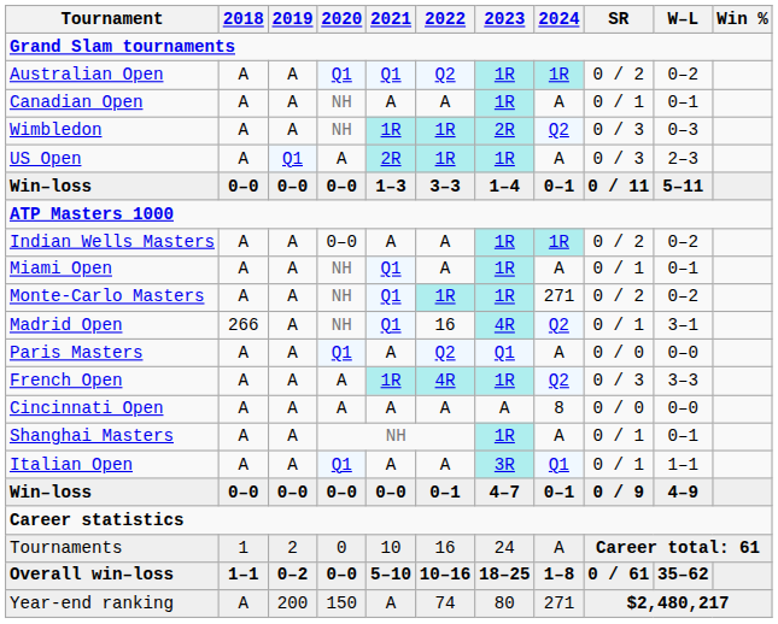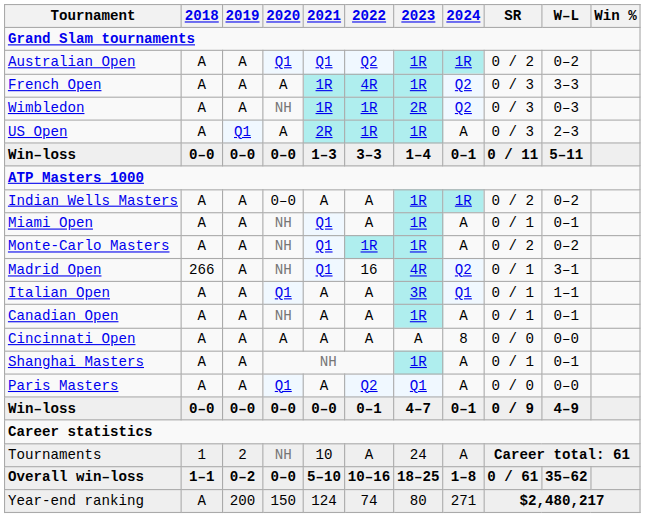 <table class=wikitable style=text-align:center>
 <tr>
 <th>Tournament</th>
 <th><a href='#'>2018</a></th>
 <th><a href='#'>2019</a></th>
 <th><a href='#'>2020</a></th>
 <th><a href='#'>2021</a></th>
 <th><a href='#'>2022</a></th>
 <th><a href='#'>2023</a></th>
 <th><a href='#'>2024</a></th>
 <th>SR</th>
 <th>W–L</th>
 <th>Win %</th>
 </tr>
 <tr>
 <td colspan="11" align="left"><strong><a href='#'>Grand Slam tournaments</a></strong></td>
 </tr>
 <tr>
 <td align=left><a href='#'>Australian Open</a></td>
 <td>A</td>
 <td>A</td>
 <td bgcolor=f0f8ff><a href='#'>Q1</a></td>
 <td bgcolor=f0f8ff><a href='#'>Q1</a></td>
 <td bgcolor=f0f8ff><a href='#'>Q2</a></td>
 <td bgcolor=afeeee><a href='#'>1R</a></td>
 <td bgcolor=afeeee><a href='#'>1R</a></td>
 <td>0 / 2</td>
 <td>0–2</td>
 <td></td>
 </tr>
 <tr>
-<td align=left><a href='#'>Canadian Open</a></td>
+<td align=left><a href='#'>French Open</a></td>
 <td>A</td>
-<td>A</td>
-<td style=color:#767676>NH</td>
 <td>A</td>
 <td>A</td>
 <td bgcolor=afeeee><a href='#'>1R</a></td>
-<td>A</td>
-<td>0 / 1</td>
-<td>0–1</td>
+<td bgcolor=afeeee><a href='#'>4R</a></td>
+<td bgcolor=afeeee><a href='#'>1R</a></td>
+<td bgcolor=f0f8ff><a href='#'>Q2</a></td>
+<td>0 / 3</td>
+<td>3–3</td>
 <td></td>
 </tr>
 <tr>
 <td align=left><a href='#'>Wimbledon</a></td>
 <td>A</td>
 <td>A</td>
 <td style=color:#767676>NH</td>
 <td bgcolor=afeeee><a href='#'>1R</a></td>
 <td bgcolor=afeeee><a href='#'>1R</a></td>
 <td bgcolor=afeeee><a href='#'>2R</a></td>
 <td bgcolor=f0f8ff><a href='#'>Q2</a></td>
 <td>0 / 3</td>
 <td>0–3</td>
 <td></td>
 </tr>
 <tr>
 <td align=left><a href='#'>US Open</a></td>
 <td>A</td>
 <td bgcolor=f0f8ff><a href='#'>Q1</a></td>
 <td>A</td>
 <td bgcolor=afeeee><a href='#'>2R</a></td>
 <td bgcolor=afeeee><a href='#'>1R</a></td>
 <td bgcolor=afeeee><a href='#'>1R</a></td>
 <td>A</td>
 <td>0 / 3</td>
 <td>2–3</td>
 <td></td>
 </tr>
 <tr style=background:#efefef;font-weight:bold>
 <td style=text-align:left>Win–loss</td>
 <td>0–0</td>
 <td>0–0</td>
 <td>0–0</td>
 <td>1–3</td>
 <td>3–3</td>
 <td>1–4</td>
 <td>0–1</td>
 <td>0 / 11</td>
 <td>5–11</td>
 <td></td>
 </tr>
 <tr>
 <td colspan="11" align="left"><strong><a href='#'>ATP Masters 1000</a></strong></td>
 </tr>
 <tr>
 <td align=left><a href='#'>Indian Wells Masters</a></td>
 <td>A</td>
 <td>A</td>
 <td>0–0</td>
 <td>A</td>
 <td>A</td>
 <td bgcolor=afeeee><a href='#'>1R</a></td>
 <td bgcolor=afeeee><a href='#'>1R</a></td>
 <td>0 / 2</td>
 <td>0–2</td>
 <td></td>
 </tr>
 <tr>
 <td align=left><a href='#'>Miami Open</a></td>
 <td>A</td>
 <td>A</td>
 <td style=color:#767676>NH</td>
 <td bgcolor=f0f8ff><a href='#'>Q1</a></td>
 <td>A</td>
 <td bgcolor=afeeee><a href='#'>1R</a></td>
 <td>A</td>
 <td>0 / 1</td>
 <td>0–1</td>
 <td></td>
 </tr>
 <tr>
 <td align=left><a href='#'>Monte-Carlo Masters</a></td>
 <td>A</td>
 <td>A</td>
 <td style=color:#767676>NH</td>
 <td bgcolor=f0f8ff><a href='#'>Q1</a></td>
 <td bgcolor=afeeee><a href='#'>1R</a></td>
 <td bgcolor=afeeee><a href='#'>1R</a></td>
-<td>271</td>
+<td>A</td>
 <td>0 / 2</td>
 <td>0–2</td>
 <td></td>
 </tr>
 <tr>
 <td align=left><a href='#'>Madrid Open</a></td>
 <td>266</td>
 <td>A</td>
 <td style=color:#767676>NH</td>
 <td bgcolor=f0f8ff><a href='#'>Q1</a></td>
 <td>16</td>
 <td bgcolor=afeeee><a href='#'>4R</a></td>
 <td bgcolor=f0f8ff><a href='#'>Q2</a></td>
 <td>0 / 1</td>
 <td>3–1</td>
 <td></td>
 </tr>
 <tr>
-<td align=left><a href='#'>Paris Masters</a></td>
+<td align=left><a href='#'>Italian Open</a></td>
 <td>A</td>
 <td>A</td>
 <td bgcolor=f0f8ff><a href='#'>Q1</a></td>
 <td>A</td>
-<td bgcolor=f0f8ff><a href='#'>Q2</a></td>
+<td>A</td>
+<td bgcolor=afeeee><a href='#'>3R</a></td>
 <td bgcolor=f0f8ff><a href='#'>Q1</a></td>
-<td>A</td>
-<td>0 / 0</td>
-<td>0–0</td>
+<td>0 / 1</td>
+<td>1–1</td>
 <td></td>
 </tr>
 <tr>
-<td align=left><a href='#'>French Open</a></td>
+<td align=left><a href='#'>Canadian Open</a></td>
 <td>A</td>
+<td>A</td>
+<td style=color:#767676>NH</td>
 <td>A</td>
 <td>A</td>
 <td bgcolor=afeeee><a href='#'>1R</a></td>
-<td bgcolor=afeeee><a href='#'>4R</a></td>
-<td bgcolor=afeeee><a href='#'>1R</a></td>
-<td bgcolor=f0f8ff><a href='#'>Q2</a></td>
-<td>0 / 3</td>
-<td>3–3</td>
+<td>A</td>
+<td>0 / 1</td>
+<td>0–1</td>
 <td></td>
 </tr>
 <tr>
 <td align=left><a href='#'>Cincinnati Open</a></td>
 <td>A</td>
 <td>A</td>
 <td>A</td>
 <td>A</td>
 <td>A</td>
 <td>A</td>
 <td>8</td>
 <td>0 / 0</td>
 <td>0–0</td>
 <td></td>
 </tr>
 <tr>
 <td align=left><a href='#'>Shanghai Masters</a></td>
 <td>A</td>
 <td>A</td>
 <td colspan=3 style=color:#767676>NH</td>
 <td bgcolor=afeeee><a href='#'>1R</a></td>
 <td>A</td>
 <td>0 / 1</td>
 <td>0–1</td>
 <td></td>
 </tr>
 <tr>
-<td align=left><a href='#'>Italian Open</a></td>
+<td align=left><a href='#'>Paris Masters</a></td>
 <td>A</td>
 <td>A</td>
 <td bgcolor=f0f8ff><a href='#'>Q1</a></td>
 <td>A</td>
+<td bgcolor=f0f8ff><a href='#'>Q2</a></td>
+<td bgcolor=f0f8ff><a href='#'>Q1</a></td>
 <td>A</td>
-<td bgcolor=afeeee><a href='#'>3R</a></td>
-<td bgcolor=f0f8ff><a href='#'>Q1</a></td>
-<td>0 / 1</td>
-<td>1–1</td>
+<td>0 / 0</td>
+<td>0–0</td>
 <td></td>
 </tr>
 <tr style=background:#efefef;font-weight:bold>
 <td style=text-align:left>Win–loss</td>
 <td>0–0</td>
 <td>0–0</td>
 <td>0–0</td>
 <td>0–0</td>
 <td>0–1</td>
 <td>4–7</td>
 <td>0–1</td>
 <td>0 / 9</td>
 <td>4–9</td>
 <td></td>
 </tr>
 <tr>
 <td colspan="11" align="left"><strong>Career statistics</strong></td>
 </tr>
 <tr style=background:#efefef>
 <td align=left>Tournaments</td>
 <td>1</td>
 <td>2</td>
-<td>0</td>
+<td style=color:#767676>NH</td>
 <td>10</td>
-<td>16</td>
+<td>A</td>
 <td>24</td>
 <td>A</td>
 <td colspan="3"><strong>Career total: 61</strong></td>
 </tr>
 <tr style=background:#efefef;font-weight:bold>
 <td style=text-align:left>Overall win–loss</td>
 <td>1–1</td>
 <td>0–2</td>
 <td>0–0</td>
 <td>5–10</td>
 <td>10–16</td>
 <td>18–25</td>
 <td>1–8</td>
 <td>0 / 61</td>
 <td>35–62</td>
 <td></td>
 </tr>
 <tr style=background:#efefef>
 <td style=text-align:left>Year-end ranking</td>
 <td>A</td>
 <td>200</td>
 <td>150</td>
-<td>A</td>
+<td>124</td>
 <td>74</td>
 <td>80</td>
 <td>271</td>
 <td colspan="3"><strong>$2,480,217</strong></td>
 </tr>
 </table>
